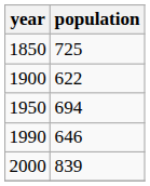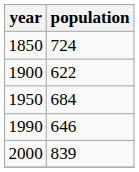 <table class="wikitable">
 <tr>
 <th>year</th>
 <th>population</th>
 </tr>
 <tr>
 <td>1850</td>
-<td>725</td>
+<td>724</td>
 </tr>
 <tr>
 <td>1900</td>
 <td>622</td>
 </tr>
 <tr>
 <td>1950</td>
-<td>694</td>
+<td>684</td>
 </tr>
 <tr>
 <td>1990</td>
 <td>646</td>
 </tr>
 <tr>
 <td>2000</td>
 <td>839</td>
 </tr>
 <tr>
 </tr>
 </table>
